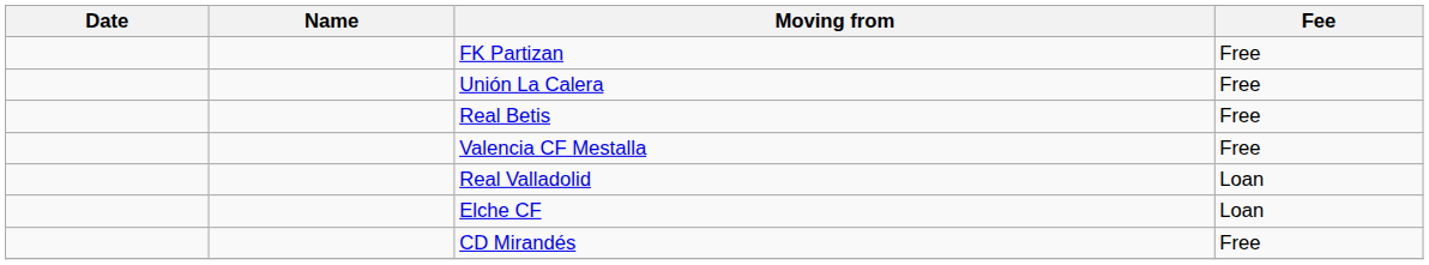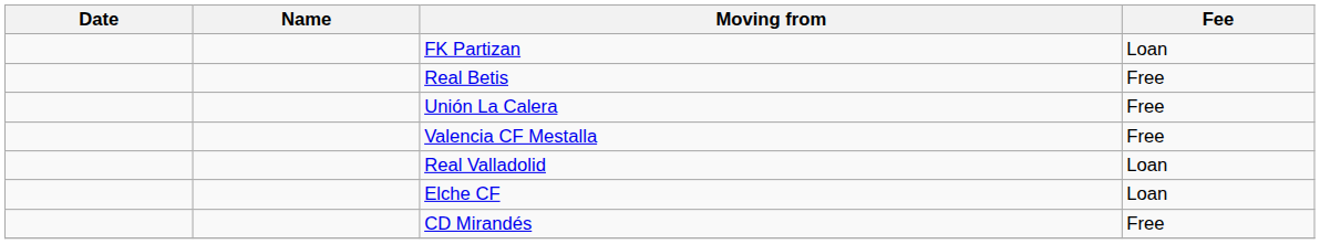 <table class="wikitable sortable" width=90%>
 <tr>
 <th>Date</th>
 <th>Name</th>
 <th>Moving from</th>
 <th>Fee</th>
 </tr>
 <tr>
 <td></td>
 <td> </td>
 <td> <a href='#'>FK Partizan</a></td>
+<td>Loan</td>
+</tr>
+<tr>
+<td></td>
+<td> </td>
+<td> <a href='#'>Real Betis</a></td>
 <td>Free</td>
 </tr>
 <tr>
 <td></td>
 <td> </td>
 <td> <a href='#'>Unión La Calera</a></td>
-<td>Free</td>
-</tr>
-<tr>
-<td></td>
-<td> </td>
-<td> <a href='#'>Real Betis</a></td>
 <td>Free</td>
 </tr>
 <tr>
 <td></td>
 <td> </td>
 <td> <a href='#'>Valencia CF Mestalla</a></td>
 <td>Free</td>
 </tr>
 <tr>
 <td></td>
 <td> </td>
 <td> <a href='#'>Real Valladolid</a></td>
 <td>Loan</td>
 </tr>
 <tr>
 <td></td>
 <td> </td>
 <td> <a href='#'>Elche CF</a></td>
 <td>Loan</td>
 </tr>
 <tr>
 <td></td>
 <td> </td>
 <td> <a href='#'>CD Mirandés</a></td>
 <td>Free</td>
 </tr>
 <tr>
 </tr>
 </table>
